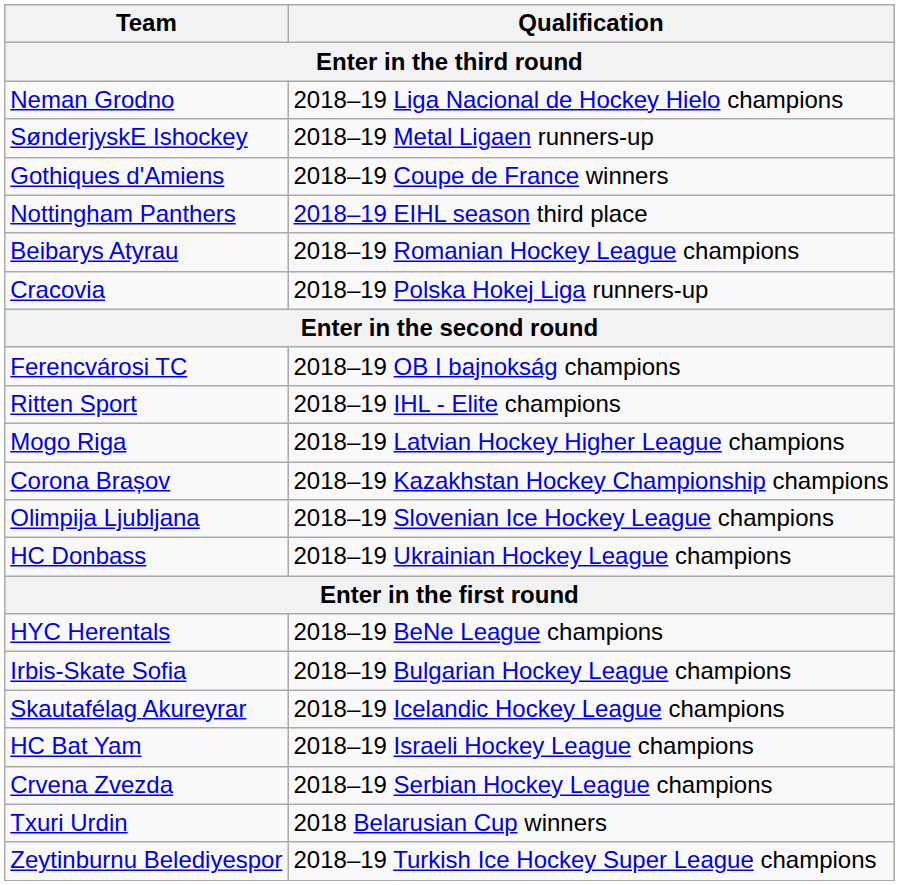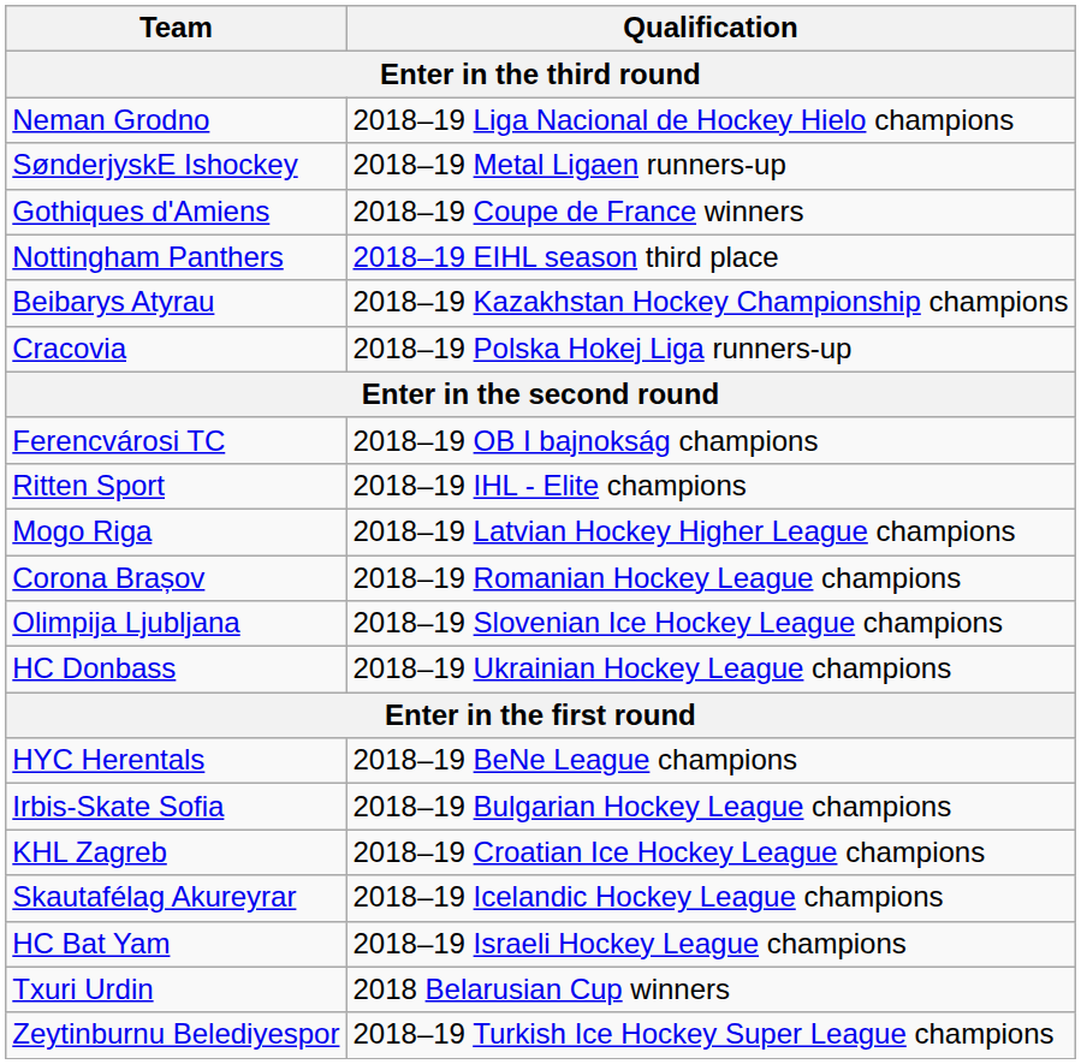 <table class="wikitable">
 <tr>
 <th>Team</th>
 <th>Qualification</th>
 </tr>
 <tr>
 <th colspan=2>Enter in the third round</th>
 </tr>
 <tr>
 <td> <a href='#'>Neman Grodno</a></td>
 <td>2018–19 <a href='#'>Liga Nacional de Hockey Hielo</a> champions</td>
 </tr>
 <tr>
 <td> <a href='#'>SønderjyskE Ishockey</a></td>
 <td>2018–19 <a href='#'>Metal Ligaen</a> runners-up</td>
 </tr>
 <tr>
 <td> <a href='#'>Gothiques d'Amiens</a></td>
 <td>2018–19 <a href='#'>Coupe de France</a> winners</td>
 </tr>
 <tr>
 <td> <a href='#'>Nottingham Panthers</a></td>
 <td><a href='#'>2018–19 EIHL season</a> third place</td>
 </tr>
 <tr>
 <td> <a href='#'>Beibarys Atyrau</a></td>
-<td>2018–19 <a href='#'>Romanian Hockey League</a> champions</td>
+<td>2018–19 <a href='#'>Kazakhstan Hockey Championship</a> champions</td>
 </tr>
 <tr>
 <td> <a href='#'>Cracovia</a></td>
 <td>2018–19 <a href='#'>Polska Hokej Liga</a> runners-up</td>
 </tr>
 <tr>
 <th colspan=2>Enter in the second round</th>
 </tr>
 <tr>
 <td> <a href='#'>Ferencvárosi TC</a></td>
 <td>2018–19 <a href='#'>OB I bajnokság</a> champions</td>
 </tr>
 <tr>
 <td> <a href='#'>Ritten Sport</a></td>
 <td>2018–19 <a href='#'>IHL - Elite</a> champions</td>
 </tr>
 <tr>
 <td> <a href='#'>Mogo Riga</a></td>
 <td>2018–19 <a href='#'>Latvian Hockey Higher League</a> champions</td>
 </tr>
 <tr>
 <td> <a href='#'>Corona Brașov</a></td>
-<td>2018–19 <a href='#'>Kazakhstan Hockey Championship</a> champions</td>
+<td>2018–19 <a href='#'>Romanian Hockey League</a> champions</td>
 </tr>
 <tr>
 <td> <a href='#'>Olimpija Ljubljana</a></td>
 <td>2018–19 <a href='#'>Slovenian Ice Hockey League</a> champions</td>
 </tr>
 <tr>
 <td> <a href='#'>HC Donbass</a></td>
 <td>2018–19 <a href='#'>Ukrainian Hockey League</a> champions</td>
 </tr>
 <tr>
 <th colspan=2>Enter in the first round</th>
 </tr>
 <tr>
 <td> <a href='#'>HYC Herentals</a></td>
 <td>2018–19 <a href='#'>BeNe League</a> champions</td>
 </tr>
 <tr>
 <td> <a href='#'>Irbis-Skate Sofia</a></td>
 <td>2018–19 <a href='#'>Bulgarian Hockey League</a> champions</td>
 </tr>
 <tr>
+<td> <a href='#'>KHL Zagreb</a></td>
+<td>2018–19 <a href='#'>Croatian Ice Hockey League</a> champions</td>
+</tr>
+<tr>
 <td> <a href='#'>Skautafélag Akureyrar</a></td>
 <td>2018–19 <a href='#'>Icelandic Hockey League</a> champions</td>
 </tr>
 <tr>
 <td> <a href='#'>HC Bat Yam</a></td>
 <td>2018–19 <a href='#'>Israeli Hockey League</a> champions</td>
-</tr>
-<tr>
-<td> <a href='#'>Crvena Zvezda</a></td>
-<td>2018–19 <a href='#'>Serbian Hockey League</a> champions</td>
 </tr>
 <tr>
 <td> <a href='#'>Txuri Urdin</a></td>
 <td>2018 <a href='#'>Belarusian Cup</a> winners</td>
 </tr>
 <tr>
 <td> <a href='#'>Zeytinburnu Belediyespor</a></td>
 <td>2018–19 <a href='#'>Turkish Ice Hockey Super League</a> champions</td>
 </tr>
 </table>
